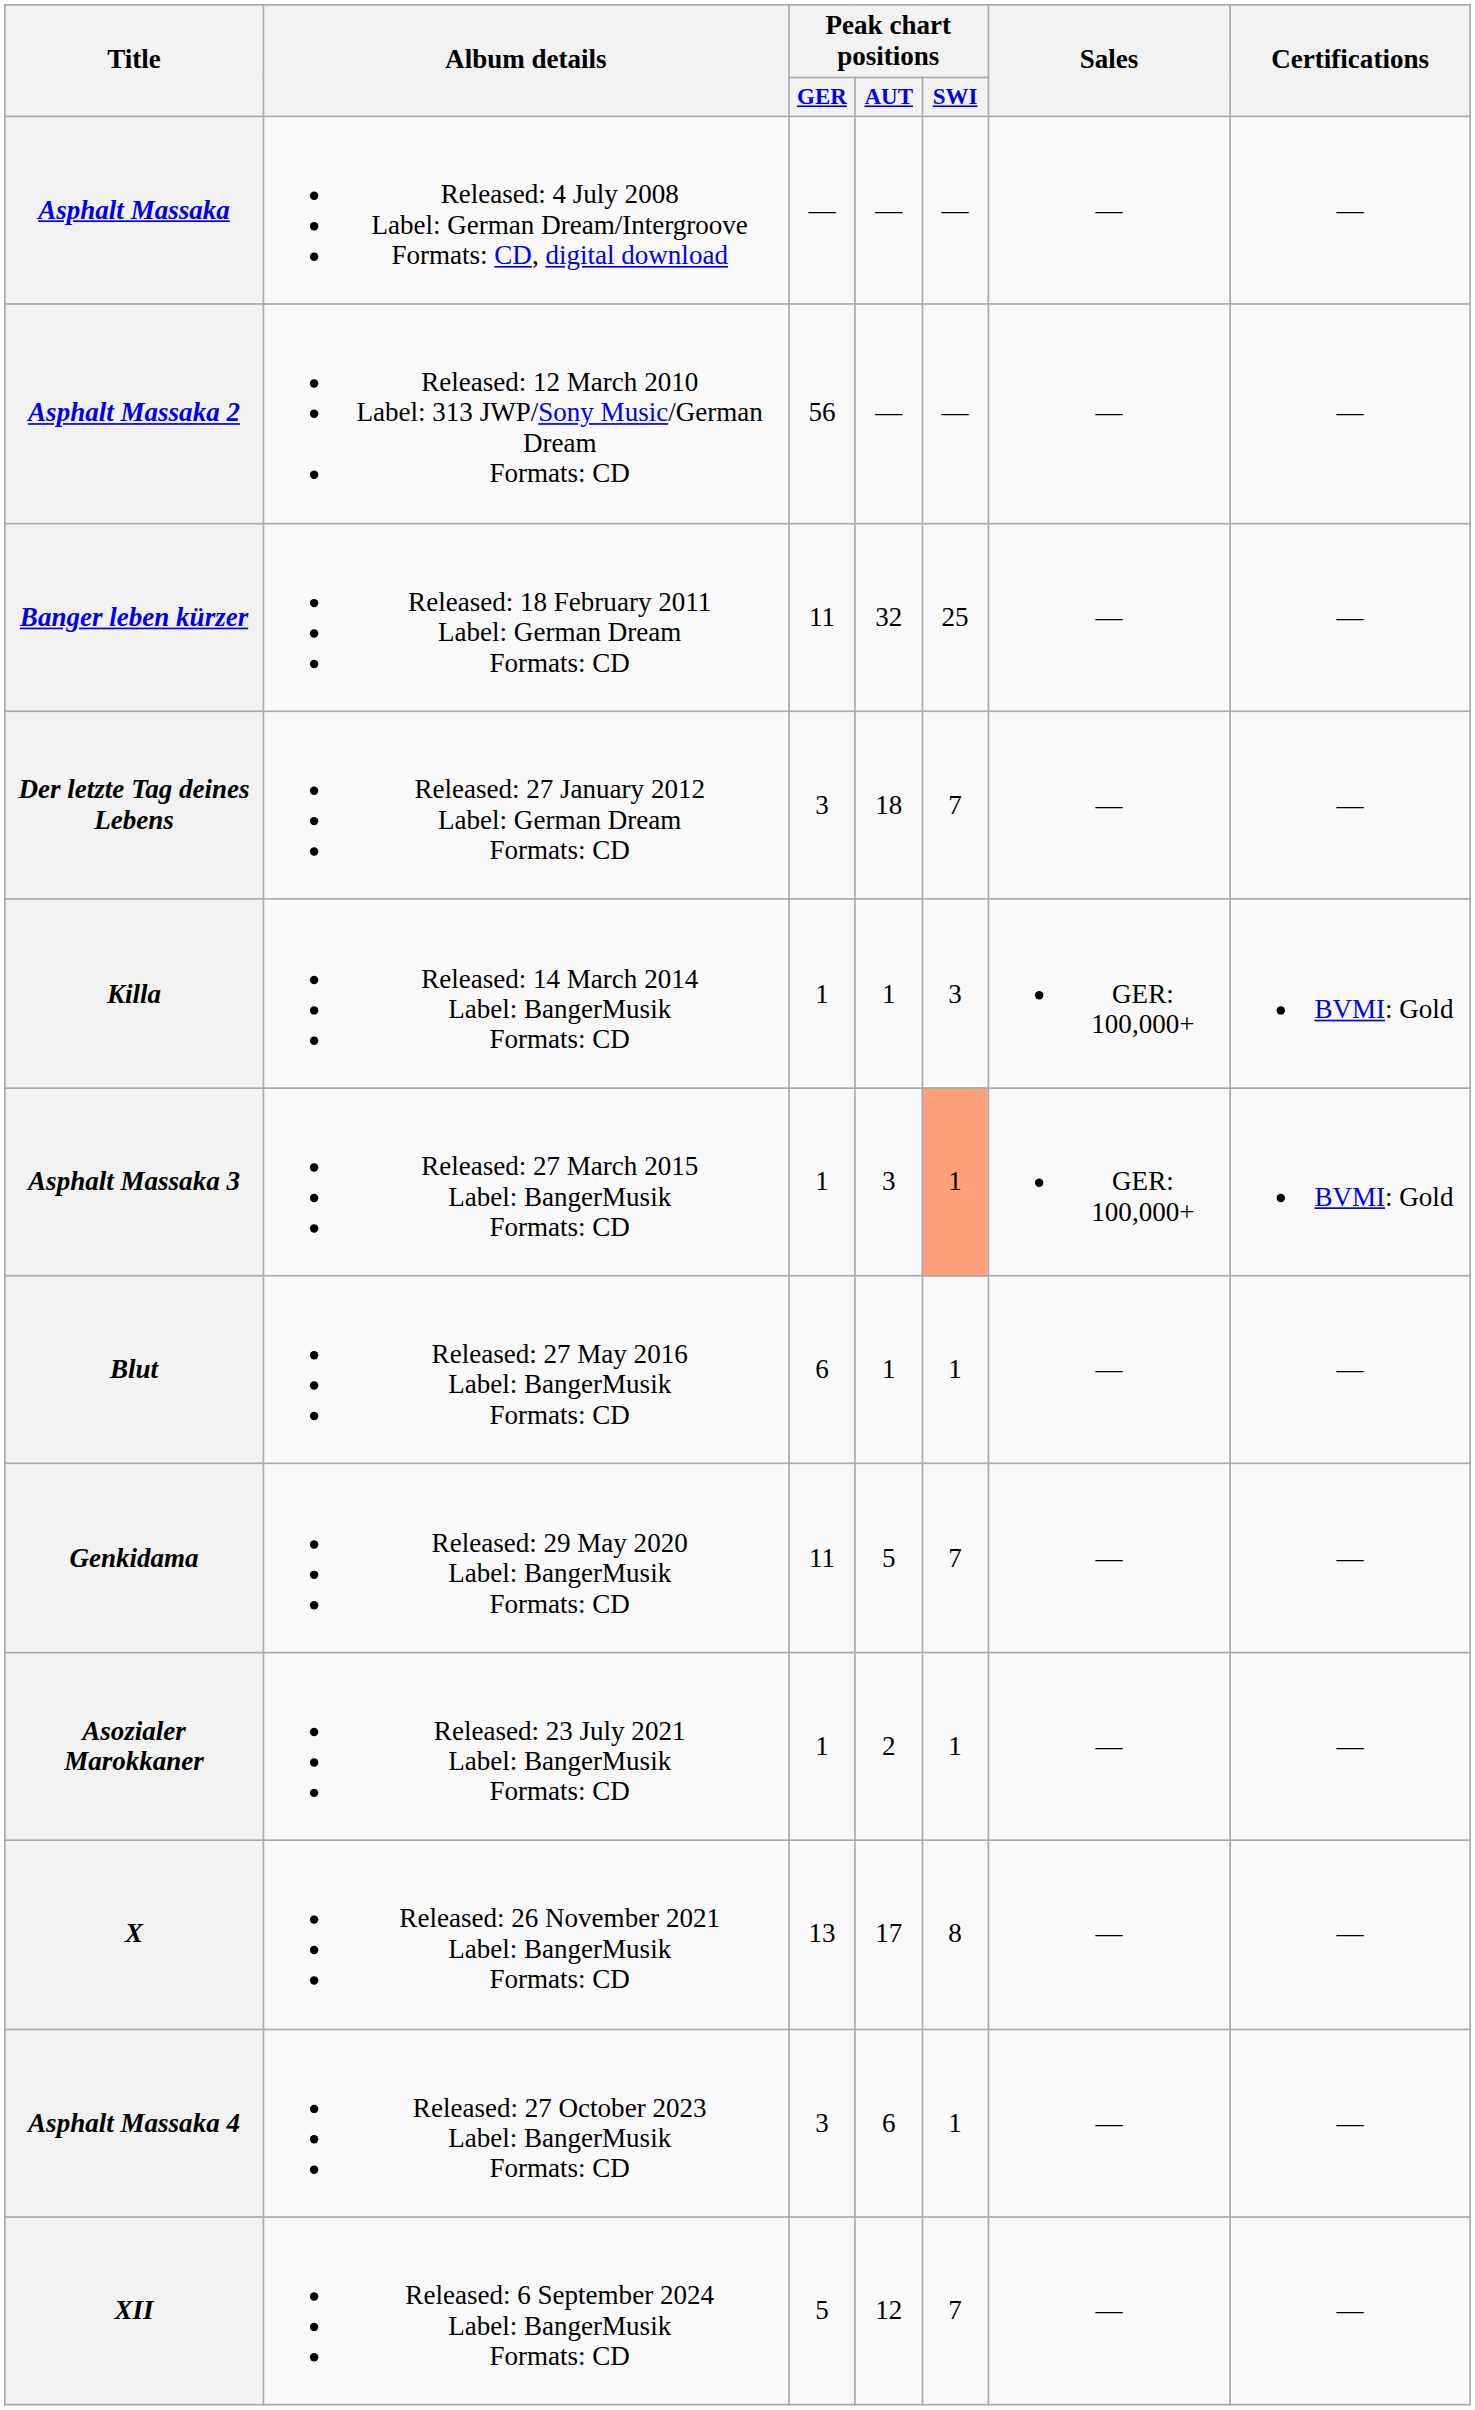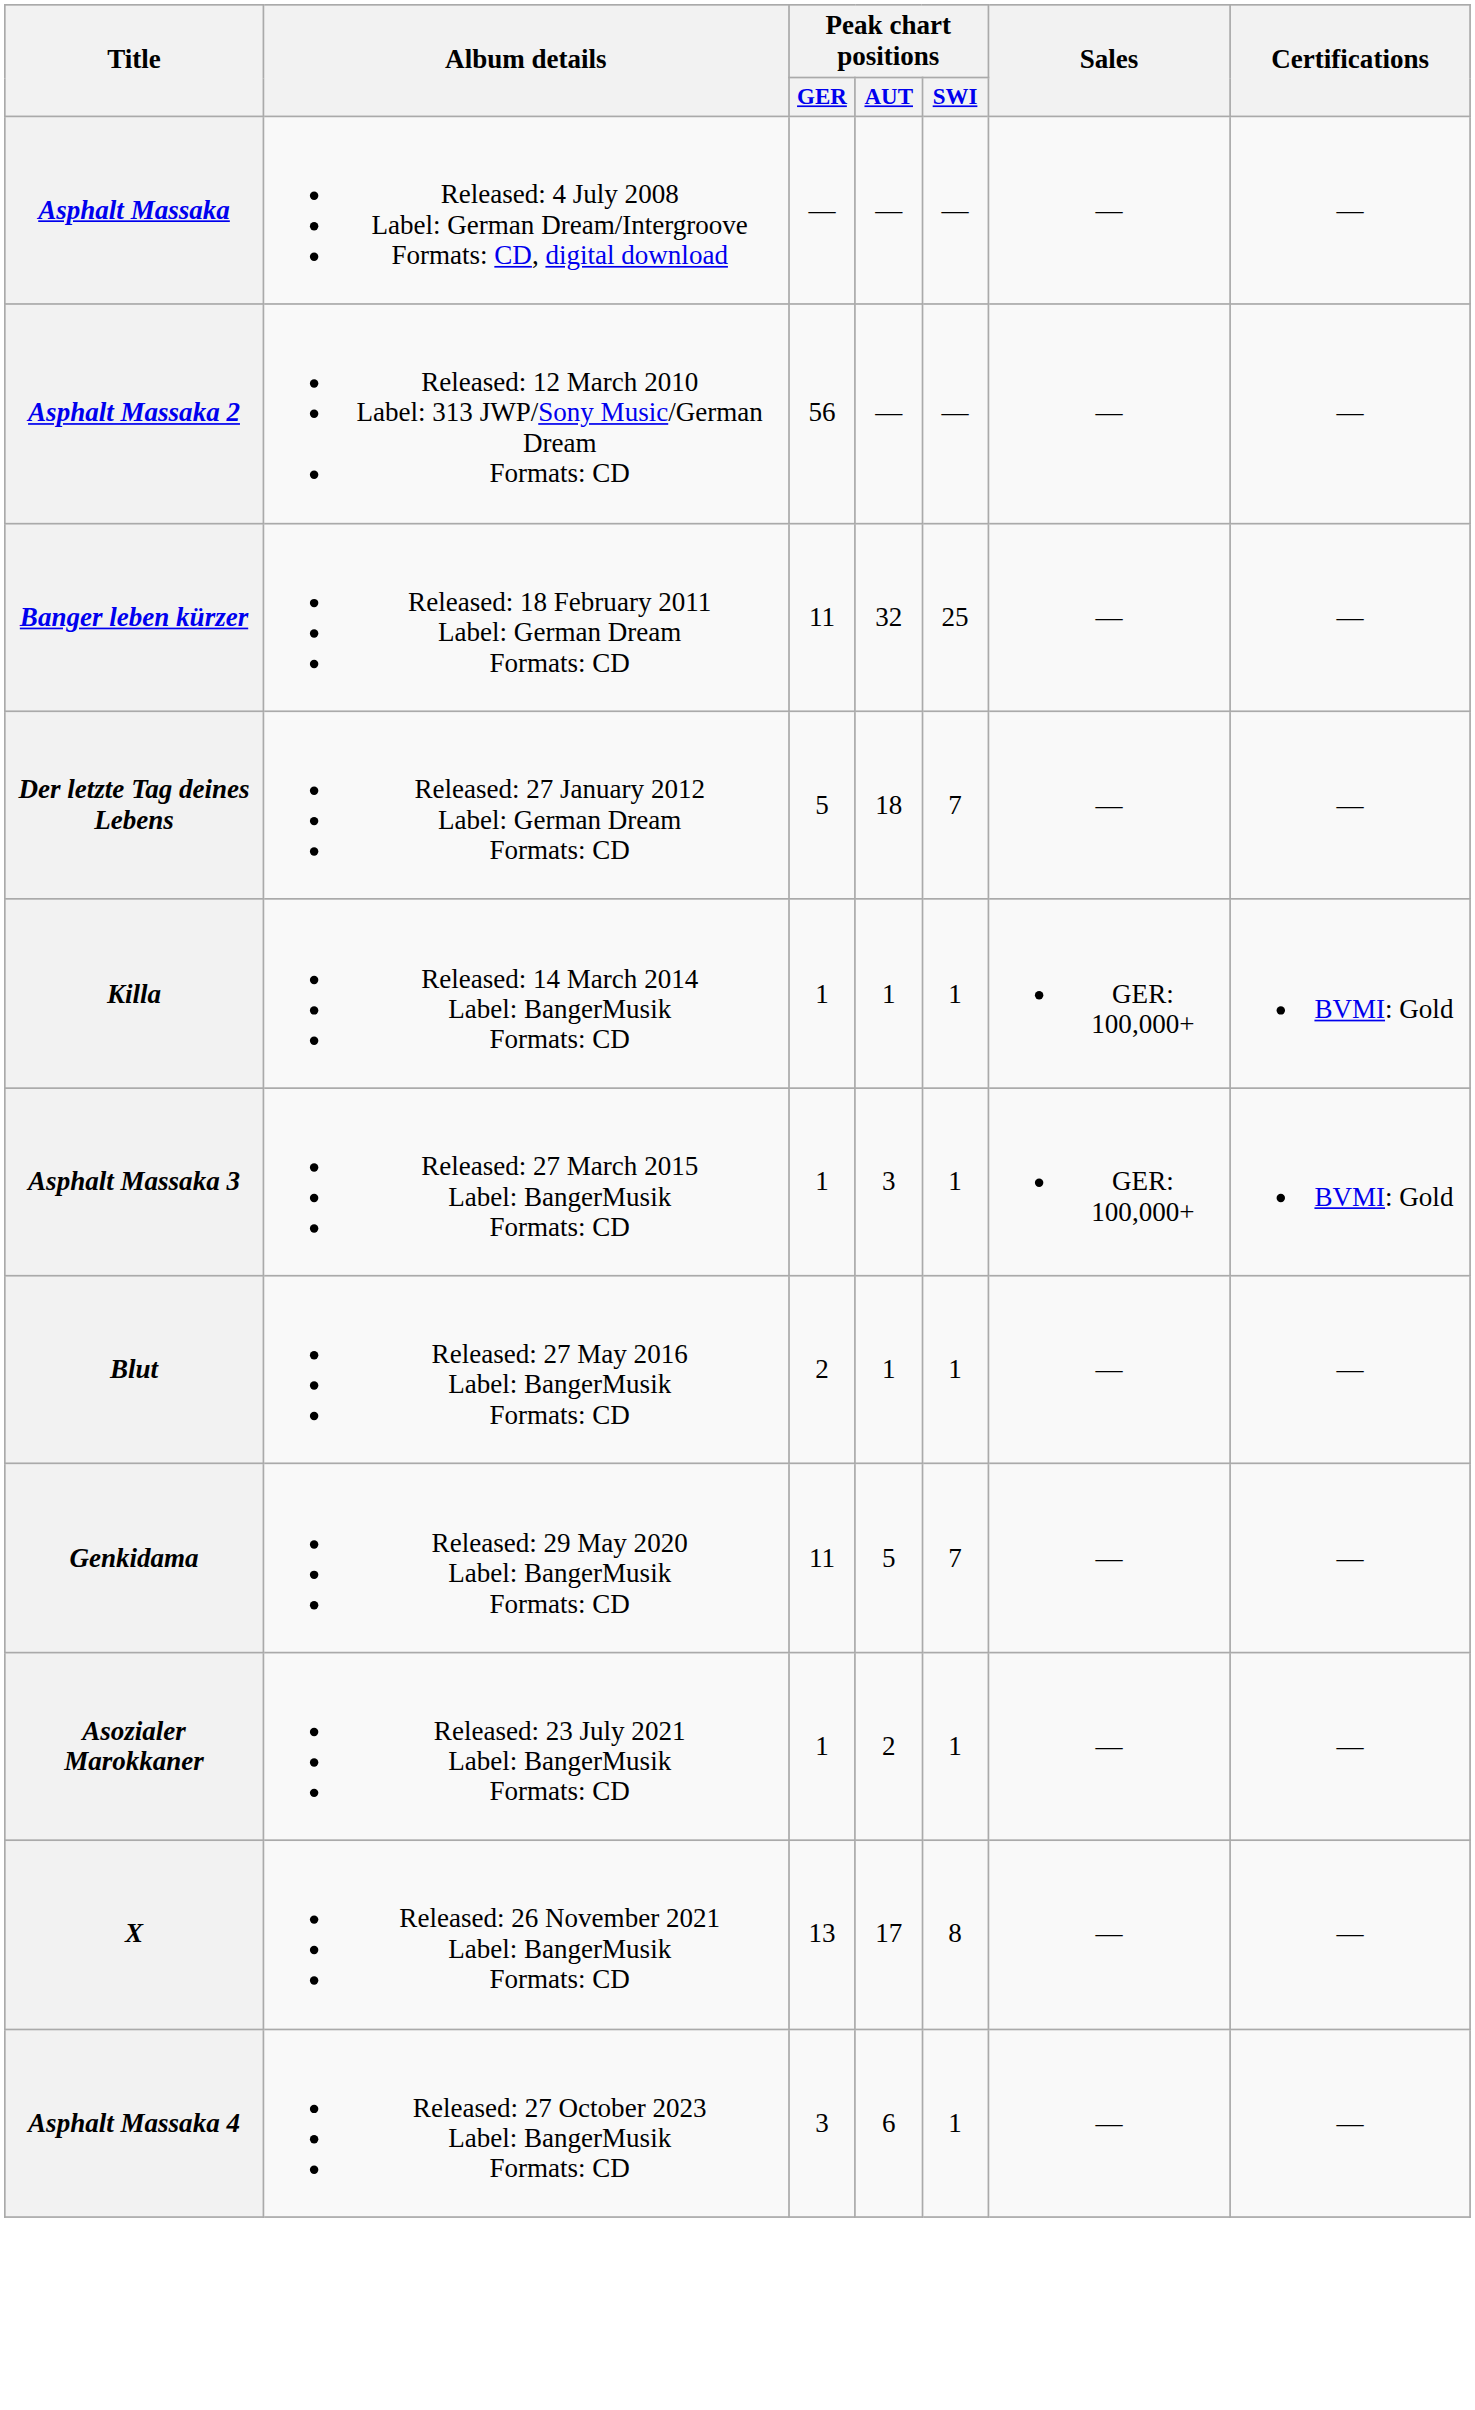 <table class="wikitable plainrowheaders" style="text-align:center;">
 <tr>
 <th scope="col" rowspan="2" style="width:10em;">Title</th>
 <th scope="col" rowspan="2" style="width:21em;">Album details</th>
 <th scope="col" colspan="3">Peak chart positions</th>
 <th scope="col" rowspan="2" style="width:9em;">Sales</th>
 <th scope="col" rowspan="2" style="width:9em;">Certifications</th>
 </tr>
 <tr>
 <th style="width:2.5em; font-size:85%"><a href='#'>GER</a><br></th>
 <th style="width:2.5em; font-size:85%"><a href='#'>AUT</a><br></th>
 <th style="width:2.5em; font-size:85%"><a href='#'>SWI</a><br></th>
 </tr>
 <tr>
 <th scope="row"><em><a href='#'>Asphalt Massaka</a></em></th>
 <td><br><ul><li>Released: 4 July 2008</li><li>Label: German Dream/Intergroove</li><li>Formats: <a href='#'>CD</a>, <a href='#'>digital download</a></li></ul></td>
 <td>—</td>
 <td>—</td>
 <td>—</td>
 <td>—</td>
 <td>—</td>
 </tr>
 <tr>
 <th scope="row"><em><a href='#'>Asphalt Massaka 2</a></em></th>
 <td><br><ul><li>Released: 12 March 2010</li><li>Label: 313 JWP/<a href='#'>Sony Music</a>/German Dream</li><li>Formats: CD</li></ul></td>
 <td>56</td>
 <td>—</td>
 <td>—</td>
 <td>—</td>
 <td>—</td>
 </tr>
 <tr>
 <th scope="row"><em><a href='#'>Banger leben kürzer</a></em></th>
 <td><br><ul><li>Released: 18 February 2011</li><li>Label: German Dream</li><li>Formats: CD</li></ul></td>
 <td>11</td>
 <td>32</td>
 <td>25</td>
 <td>—</td>
 <td>—</td>
 </tr>
 <tr>
 <th scope="row"><em>Der letzte Tag deines Lebens</em></th>
 <td><br><ul><li>Released: 27 January 2012</li><li>Label: German Dream</li><li>Formats: CD</li></ul></td>
-<td>3</td>
+<td>5</td>
 <td>18</td>
 <td>7</td>
 <td>—</td>
 <td>—</td>
 </tr>
 <tr>
 <th scope="row"><em>Killa</em></th>
 <td><br><ul><li>Released: 14 March 2014</li><li>Label: BangerMusik</li><li>Formats: CD</li></ul></td>
 <td>1</td>
 <td>1</td>
-<td>3</td>
+<td>1</td>
 <td><br><ul><li>GER: 100,000+</li></ul></td>
 <td><br><ul><li><a href='#'>BVMI</a>: Gold</li></ul></td>
 </tr>
 <tr>
 <th scope="row"><em>Asphalt Massaka 3</em></th>
 <td><br><ul><li>Released: 27 March 2015</li><li>Label: BangerMusik</li><li>Formats: CD</li></ul></td>
 <td>1</td>
 <td>3</td>
-<td style="background: lightsalmon;">1</td>
+<td>1</td>
 <td><br><ul><li>GER: 100,000+</li></ul></td>
 <td><br><ul><li><a href='#'>BVMI</a>: Gold</li></ul></td>
 </tr>
 <tr>
 <th scope="row"><em>Blut</em></th>
 <td><br><ul><li>Released: 27 May 2016</li><li>Label: BangerMusik</li><li>Formats: CD</li></ul></td>
-<td>6</td>
+<td>2</td>
 <td>1</td>
 <td>1</td>
 <td>—</td>
 <td>—</td>
 </tr>
 <tr>
 <th scope="row"><em>Genkidama</em></th>
 <td><br><ul><li>Released: 29 May 2020</li><li>Label: BangerMusik</li><li>Formats: CD</li></ul></td>
 <td>11</td>
 <td>5</td>
 <td>7</td>
 <td>—</td>
 <td>—</td>
 </tr>
 <tr>
 <th scope="row"><em>Asozialer Marokkaner</em></th>
 <td><br><ul><li>Released: 23 July 2021</li><li>Label: BangerMusik</li><li>Formats: CD</li></ul></td>
 <td>1</td>
 <td>2</td>
 <td>1</td>
 <td>—</td>
 <td>—</td>
 </tr>
 <tr>
 <th scope="row"><em>X</em></th>
 <td><br><ul><li>Released: 26 November 2021</li><li>Label: BangerMusik</li><li>Formats: CD</li></ul></td>
 <td>13</td>
 <td>17</td>
 <td>8</td>
 <td>—</td>
 <td>—</td>
 </tr>
 <tr>
 <th scope="row"><em>Asphalt Massaka 4</em></th>
 <td><br><ul><li>Released: 27 October 2023</li><li>Label: BangerMusik</li><li>Formats: CD</li></ul></td>
 <td>3</td>
 <td>6</td>
 <td>1</td>
 <td>—</td>
 <td>—</td>
 </tr>
-<tr>
-<th scope="row"><em>XII</em></th>
-<td><br><ul><li>Released: 6 September 2024</li><li>Label: BangerMusik</li><li>Formats: CD</li></ul></td>
-<td>5</td>
-<td>12</td>
-<td>7</td>
-<td>—</td>
-<td>—</td>
-</tr>
 </table>
